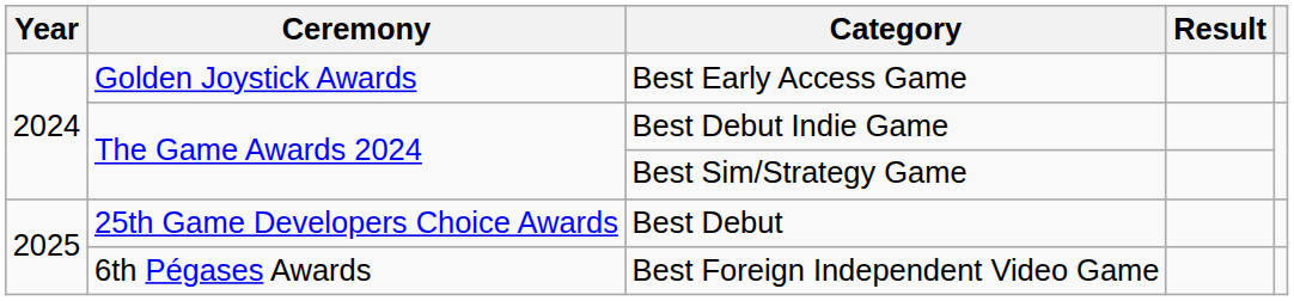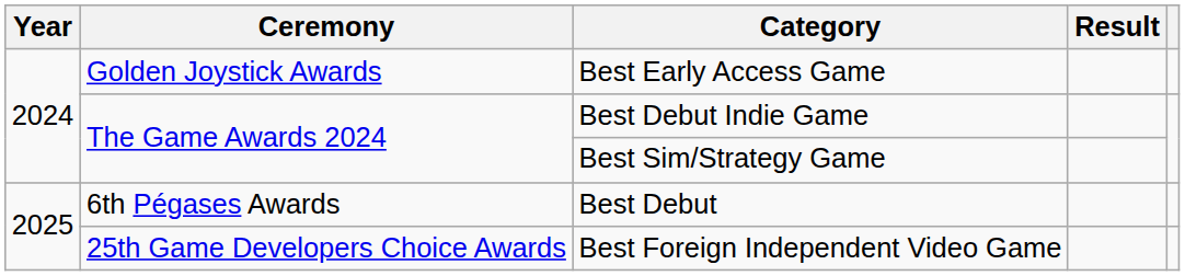 <table class="wikitable plainrowheaders sortable" width="auto">
 <tr>
 <th scope="col">Year</th>
 <th scope="col">Ceremony</th>
 <th scope="col">Category</th>
 <th scope="col">Result</th>
 <th scope="col" class="unsortable"></th>
 </tr>
 <tr>
 <td style="text-align:center;" rowspan="3">2024</td>
 <td><a href='#'>Golden Joystick Awards</a></td>
 <td>Best Early Access Game</td>
 <td></td>
 <td style="text-align:center;"></td>
 </tr>
 <tr>
 <td rowspan="2"><a href='#'>The Game Awards 2024</a></td>
 <td>Best Debut Indie Game</td>
 <td></td>
 <td rowspan="2" style="text-align:center;"></td>
 </tr>
 <tr>
 <td>Best Sim/Strategy Game</td>
 <td></td>
 </tr>
 <tr>
 <td rowspan="2" style="text-align:center;">2025</td>
-<td><a href='#'>25th Game Developers Choice Awards</a></td>
+<td>6th <a href='#'>Pégases</a> Awards</td>
 <td>Best Debut</td>
 <td></td>
 <td style="text-align:center;"></td>
 </tr>
 <tr>
-<td>6th <a href='#'>Pégases</a> Awards</td>
+<td><a href='#'>25th Game Developers Choice Awards</a></td>
 <td>Best Foreign Independent Video Game</td>
 <td></td>
 <td style="text-align:center;"></td>
 </tr>
 </table>
